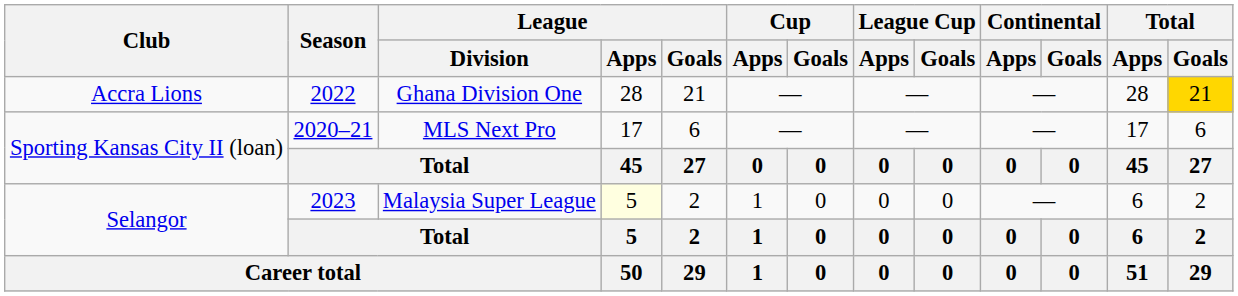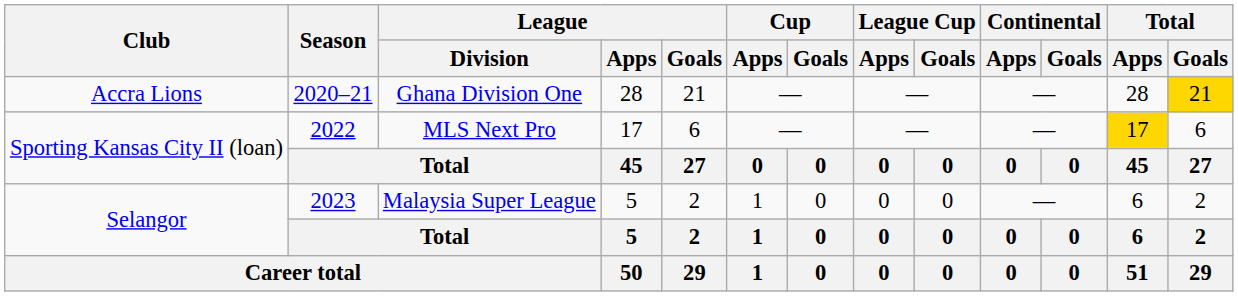 <table class="wikitable" style="text-align: center;">
 <tr>
 <th rowspan="2">Club</th>
 <th rowspan="2">Season</th>
 <th colspan="3">League</th>
 <th colspan="2">Cup</th>
 <th colspan="2">League Cup</th>
 <th colspan="2">Continental</th>
 <th colspan="2">Total</th>
 </tr>
 <tr>
 <th>Division</th>
 <th>Apps</th>
 <th>Goals</th>
 <th>Apps</th>
 <th>Goals</th>
 <th>Apps</th>
 <th>Goals</th>
 <th>Apps</th>
 <th>Goals</th>
 <th>Apps</th>
 <th>Goals</th>
 </tr>
 <tr>
 <td><a href='#'>Accra Lions</a></td>
-<td><a href='#'>2022</a></td>
+<td><a href='#'>2020–21</a></td>
 <td><a href='#'>Ghana Division One</a></td>
 <td>28</td>
 <td>21</td>
 <td colspan=2>—</td>
 <td colspan=2>—</td>
 <td colspan=2>—</td>
 <td>28</td>
 <td style="background: gold;">21</td>
 </tr>
 <tr>
 <td rowspan="2"><a href='#'>Sporting Kansas City II</a> (loan)</td>
-<td><a href='#'>2020–21</a></td>
+<td><a href='#'>2022</a></td>
 <td><a href='#'>MLS Next Pro</a></td>
 <td>17</td>
 <td>6</td>
 <td colspan=2>—</td>
 <td colspan=2>—</td>
 <td colspan=2>—</td>
-<td>17</td>
+<td style="background: gold;">17</td>
 <td>6</td>
 </tr>
 <tr>
 <th colspan="2">Total</th>
 <th>45</th>
 <th>27</th>
 <th>0</th>
 <th>0</th>
 <th>0</th>
 <th>0</th>
 <th>0</th>
 <th>0</th>
 <th>45</th>
 <th>27</th>
 </tr>
 <tr>
 <td rowspan="2" valign="center"><a href='#'>Selangor</a></td>
 <td><a href='#'>2023</a></td>
 <td><a href='#'>Malaysia Super League</a></td>
-<td style="background: lightyellow;">5</td>
+<td>5</td>
 <td>2</td>
 <td>1</td>
 <td>0</td>
 <td>0</td>
 <td>0</td>
 <td colspan=2>—</td>
 <td>6</td>
 <td>2</td>
 </tr>
 <tr>
 <th colspan="2">Total</th>
 <th>5</th>
 <th>2</th>
 <th>1</th>
 <th>0</th>
 <th>0</th>
 <th>0</th>
 <th>0</th>
 <th>0</th>
 <th>6</th>
 <th>2</th>
 </tr>
 <tr>
 <th colspan="3">Career total</th>
 <th>50</th>
 <th>29</th>
 <th>1</th>
 <th>0</th>
 <th>0</th>
 <th>0</th>
 <th>0</th>
 <th>0</th>
 <th>51</th>
 <th>29</th>
 </tr>
 </table>
